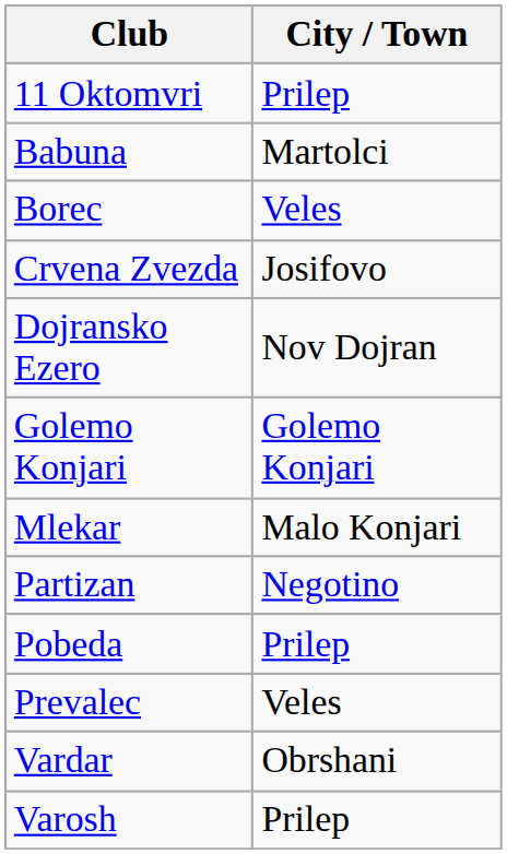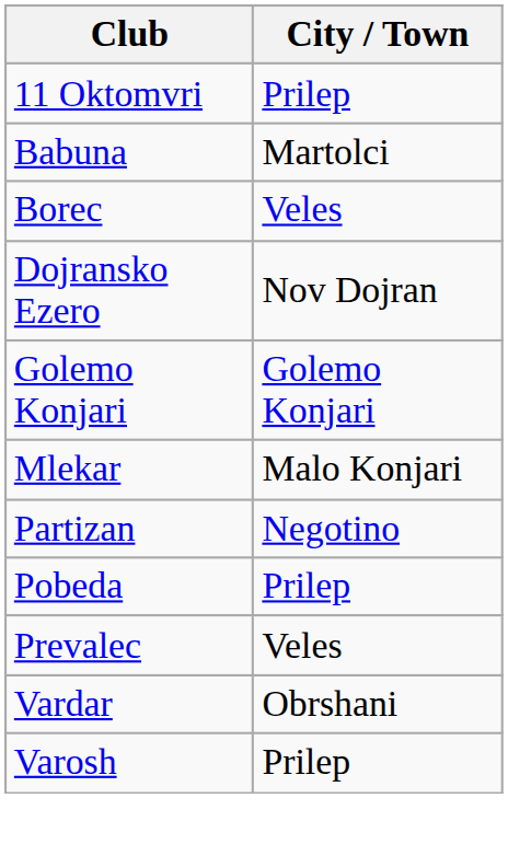 <table class="wikitable sortable">
 <tr>
 <th width="100px">Club</th>
 <th width="100px">City / Town</th>
 </tr>
 <tr>
 <td><a href='#'>11 Oktomvri</a></td>
 <td><a href='#'>Prilep</a></td>
 </tr>
 <tr>
 <td><a href='#'>Babuna</a></td>
 <td>Martolci</td>
 </tr>
 <tr>
 <td><a href='#'>Borec</a></td>
 <td><a href='#'>Veles</a></td>
-</tr>
-<tr>
-<td><a href='#'>Crvena Zvezda</a></td>
-<td>Josifovo</td>
 </tr>
 <tr>
 <td><a href='#'>Dojransko Ezero</a></td>
 <td>Nov Dojran</td>
 </tr>
 <tr>
 <td><a href='#'>Golemo Konjari</a></td>
 <td><a href='#'>Golemo Konjari</a></td>
 </tr>
 <tr>
 <td><a href='#'>Mlekar</a></td>
 <td>Malo Konjari</td>
 </tr>
 <tr>
 <td><a href='#'>Partizan</a></td>
 <td><a href='#'>Negotino</a></td>
 </tr>
 <tr>
 <td><a href='#'>Pobeda</a></td>
 <td><a href='#'>Prilep</a></td>
 </tr>
 <tr>
 <td><a href='#'>Prevalec</a></td>
 <td>Veles</td>
 </tr>
 <tr>
 <td><a href='#'>Vardar</a></td>
 <td>Obrshani</td>
 </tr>
 <tr>
 <td><a href='#'>Varosh</a></td>
 <td>Prilep</td>
 </tr>
 </table>
